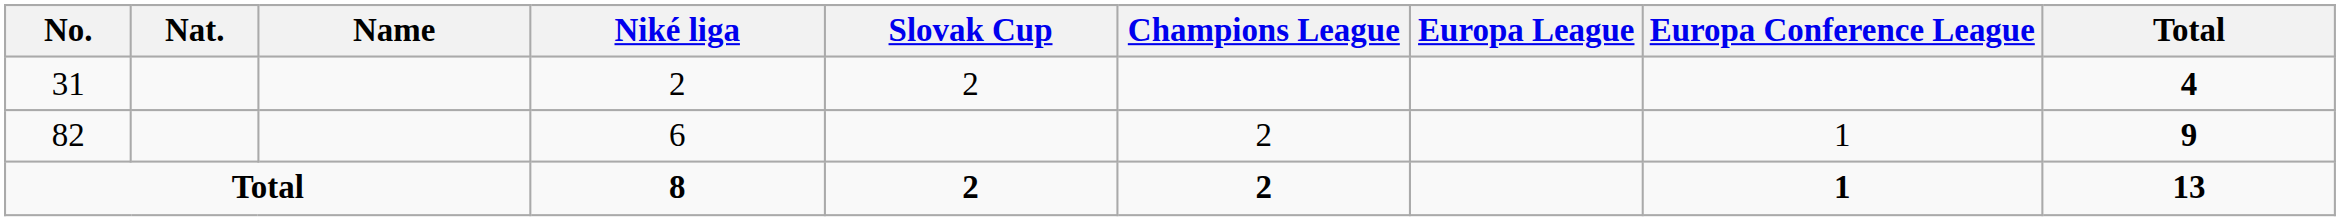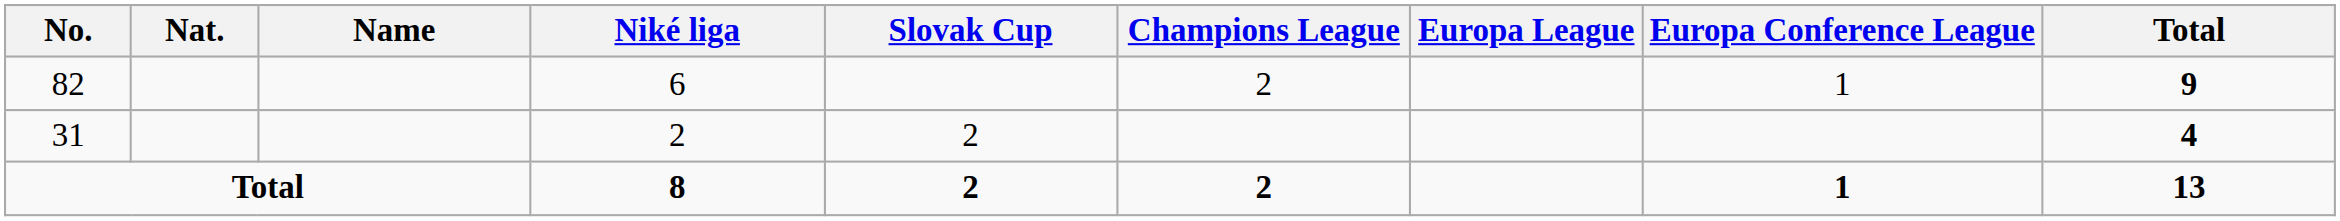 <table class="wikitable sortable" style="text-align:center">
 <tr>
 <th rowspan="1" style="width:54px;">No.</th>
 <th rowspan="1" style="width:54px;">Nat.</th>
 <th rowspan="1" style="width:125px;">Name</th>
 <th style="width:135px;"><a href='#'>Niké liga</a></th>
 <th style="width:135px;"><a href='#'>Slovak Cup</a></th>
 <th style="width:135px;"><a href='#'>Champions League</a></th>
 <th><a href='#'>Europa League</a></th>
 <th><a href='#'>Europa Conference League</a></th>
 <th style="width:135px;">Total</th>
 </tr>
 <tr>
+<td>82</td>
+<td></td>
+<td align="left"></td>
+<td>6</td>
+<td></td>
+<td>2</td>
+<td></td>
+<td>1</td>
+<td><strong>9</strong></td>
+</tr>
+<tr>
 <td>31</td>
 <td></td>
 <td align="left"></td>
 <td>2</td>
 <td>2</td>
 <td></td>
 <td></td>
 <td></td>
 <td><strong>4</strong></td>
 </tr>
 <tr>
-<td>82</td>
-<td></td>
-<td align="left"></td>
-<td>6</td>
-<td></td>
-<td>2</td>
-<td></td>
-<td>1</td>
-<td><strong>9</strong></td>
-</tr>
-<tr>
 <td colspan="3"><strong>Total</strong></td>
 <td><strong>8</strong></td>
 <td><strong>2</strong></td>
 <td><strong>2</strong></td>
 <td></td>
 <td><strong>1</strong></td>
 <td><strong>13</strong></td>
 </tr>
 </table>
